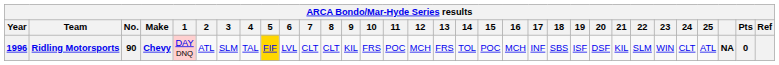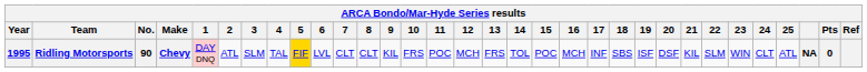 <table class="wikitable" style="text-align:center; font-size:75%">
 <tr>
 <th colspan=45><a href='#'>ARCA Bondo/Mar-Hyde Series</a> results</th>
 </tr>
 <tr>
 <th>Year</th>
 <th>Team</th>
 <th>No.</th>
 <th>Make</th>
 <th>1</th>
 <th>2</th>
 <th>3</th>
 <th>4</th>
 <th>5</th>
 <th>6</th>
 <th>7</th>
 <th>8</th>
 <th>9</th>
 <th>10</th>
 <th>11</th>
 <th>12</th>
 <th>13</th>
 <th>14</th>
 <th>15</th>
 <th>16</th>
 <th>17</th>
 <th>18</th>
 <th>19</th>
 <th>20</th>
 <th>21</th>
 <th>22</th>
 <th>23</th>
 <th>24</th>
 <th>25</th>
 <th></th>
 <th>Pts</th>
 <th>Ref</th>
 </tr>
 <tr>
-<th><a href='#'>1996</a></th>
+<th><a href='#'>1995</a></th>
 <th><a href='#'>Ridling Motorsports</a></th>
 <th>90</th>
 <th><a href='#'>Chevy</a></th>
 <td style="background:#FFCFCF;"><a href='#'>DAY</a> <br><small>DNQ</small></td>
 <td><a href='#'>ATL</a></td>
 <td><a href='#'>SLM</a></td>
 <td><a href='#'>TAL</a></td>
 <td style="background: gold;"><a href='#'>FIF</a></td>
 <td><a href='#'>LVL</a></td>
 <td><a href='#'>CLT</a></td>
 <td><a href='#'>CLT</a></td>
 <td><a href='#'>KIL</a></td>
 <td><a href='#'>FRS</a></td>
 <td><a href='#'>POC</a></td>
 <td><a href='#'>MCH</a></td>
 <td><a href='#'>FRS</a></td>
 <td><a href='#'>TOL</a></td>
 <td><a href='#'>POC</a></td>
 <td><a href='#'>MCH</a></td>
 <td><a href='#'>INF</a></td>
 <td><a href='#'>SBS</a></td>
 <td><a href='#'>ISF</a></td>
 <td><a href='#'>DSF</a></td>
 <td><a href='#'>KIL</a></td>
 <td><a href='#'>SLM</a></td>
 <td><a href='#'>WIN</a></td>
 <td><a href='#'>CLT</a></td>
 <td><a href='#'>ATL</a></td>
 <th>NA</th>
 <th>0</th>
 <th></th>
 </tr>
 </table>
